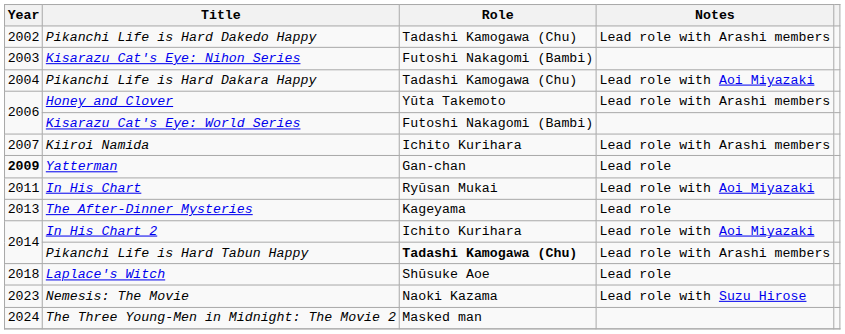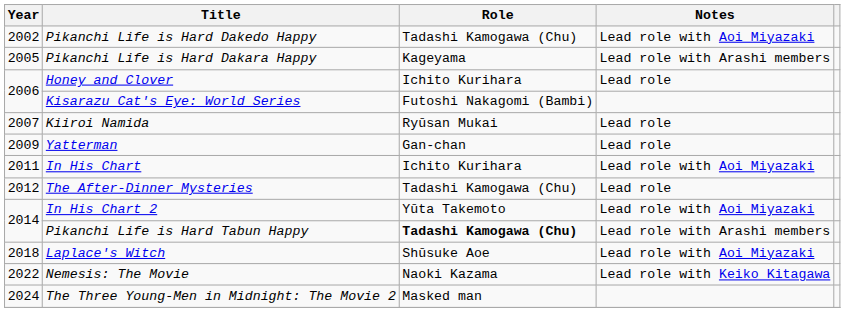 <table class="wikitable sortable">
 <tr>
 <th>Year</th>
 <th>Title</th>
 <th>Role</th>
 <th class="unsortable">Notes</th>
 <th class="unsortable"></th>
 </tr>
 <tr>
 <td>2002</td>
 <td><em>Pikanchi Life is Hard Dakedo Happy</em></td>
 <td>Tadashi Kamogawa (Chu)</td>
-<td>Lead role with Arashi members</td>
+<td>Lead role with <a href='#'>Aoi Miyazaki</a></td>
 <td></td>
 </tr>
 <tr>
-<td>2003</td>
-<td><em><a href='#'>Kisarazu Cat's Eye: Nihon Series</a></em></td>
-<td>Futoshi Nakagomi (Bambi)</td>
-<td></td>
-<td></td>
-</tr>
-<tr>
-<td>2004</td>
+<td>2005</td>
 <td><em>Pikanchi Life is Hard Dakara Happy</em></td>
-<td>Tadashi Kamogawa (Chu)</td>
-<td>Lead role with <a href='#'>Aoi Miyazaki</a></td>
+<td>Kageyama</td>
+<td>Lead role with Arashi members</td>
 <td></td>
 </tr>
 <tr>
 <td rowspan="2">2006</td>
 <td><em><a href='#'>Honey and Clover</a></em></td>
-<td>Yūta Takemoto</td>
-<td>Lead role with Arashi members</td>
+<td>Ichito Kurihara</td>
+<td>Lead role</td>
 <td></td>
 </tr>
 <tr>
 <td><em><a href='#'>Kisarazu Cat's Eye: World Series</a></em></td>
 <td>Futoshi Nakagomi (Bambi)</td>
 <td></td>
 <td></td>
 </tr>
 <tr>
 <td>2007</td>
 <td><em>Kiiroi Namida</em></td>
-<td>Ichito Kurihara</td>
-<td>Lead role with Arashi members</td>
+<td>Ryūsan Mukai</td>
+<td>Lead role</td>
 <td></td>
 </tr>
 <tr>
-<td><strong>2009</strong></td>
+<td>2009</td>
 <td><em><a href='#'>Yatterman</a></em></td>
 <td>Gan-chan</td>
 <td>Lead role</td>
 <td></td>
 </tr>
 <tr>
 <td>2011</td>
 <td><em><a href='#'>In His Chart</a></em></td>
-<td>Ryūsan Mukai</td>
+<td>Ichito Kurihara</td>
 <td>Lead role with <a href='#'>Aoi Miyazaki</a></td>
 <td></td>
 </tr>
 <tr>
-<td>2013</td>
+<td>2012</td>
 <td><em><a href='#'>The After-Dinner Mysteries</a></em></td>
-<td>Kageyama</td>
+<td>Tadashi Kamogawa (Chu)</td>
 <td>Lead role</td>
 <td></td>
 </tr>
 <tr>
 <td rowspan="2">2014</td>
 <td><em><a href='#'>In His Chart 2</a></em></td>
-<td>Ichito Kurihara</td>
+<td>Yūta Takemoto</td>
 <td>Lead role with <a href='#'>Aoi Miyazaki</a></td>
 <td></td>
 </tr>
 <tr>
 <td><em>Pikanchi Life is Hard Tabun Happy</em></td>
 <td><strong>Tadashi Kamogawa (Chu)</strong></td>
 <td>Lead role with Arashi members</td>
 <td></td>
 </tr>
 <tr>
 <td>2018</td>
 <td><em><a href='#'>Laplace's Witch</a></em></td>
 <td>Shūsuke Aoe</td>
-<td>Lead role</td>
+<td>Lead role with <a href='#'>Aoi Miyazaki</a></td>
 <td></td>
 </tr>
 <tr>
-<td>2023</td>
+<td>2022</td>
 <td><em>Nemesis: The Movie</em></td>
 <td>Naoki Kazama</td>
-<td>Lead role with <a href='#'>Suzu Hirose</a></td>
+<td>Lead role with <a href='#'>Keiko Kitagawa</a></td>
 <td></td>
 </tr>
 <tr>
 <td>2024</td>
 <td><em>The Three Young-Men in Midnight: The Movie 2</em></td>
 <td>Masked man</td>
 <td></td>
 <td></td>
 </tr>
 <tr>
 </tr>
 </table>
